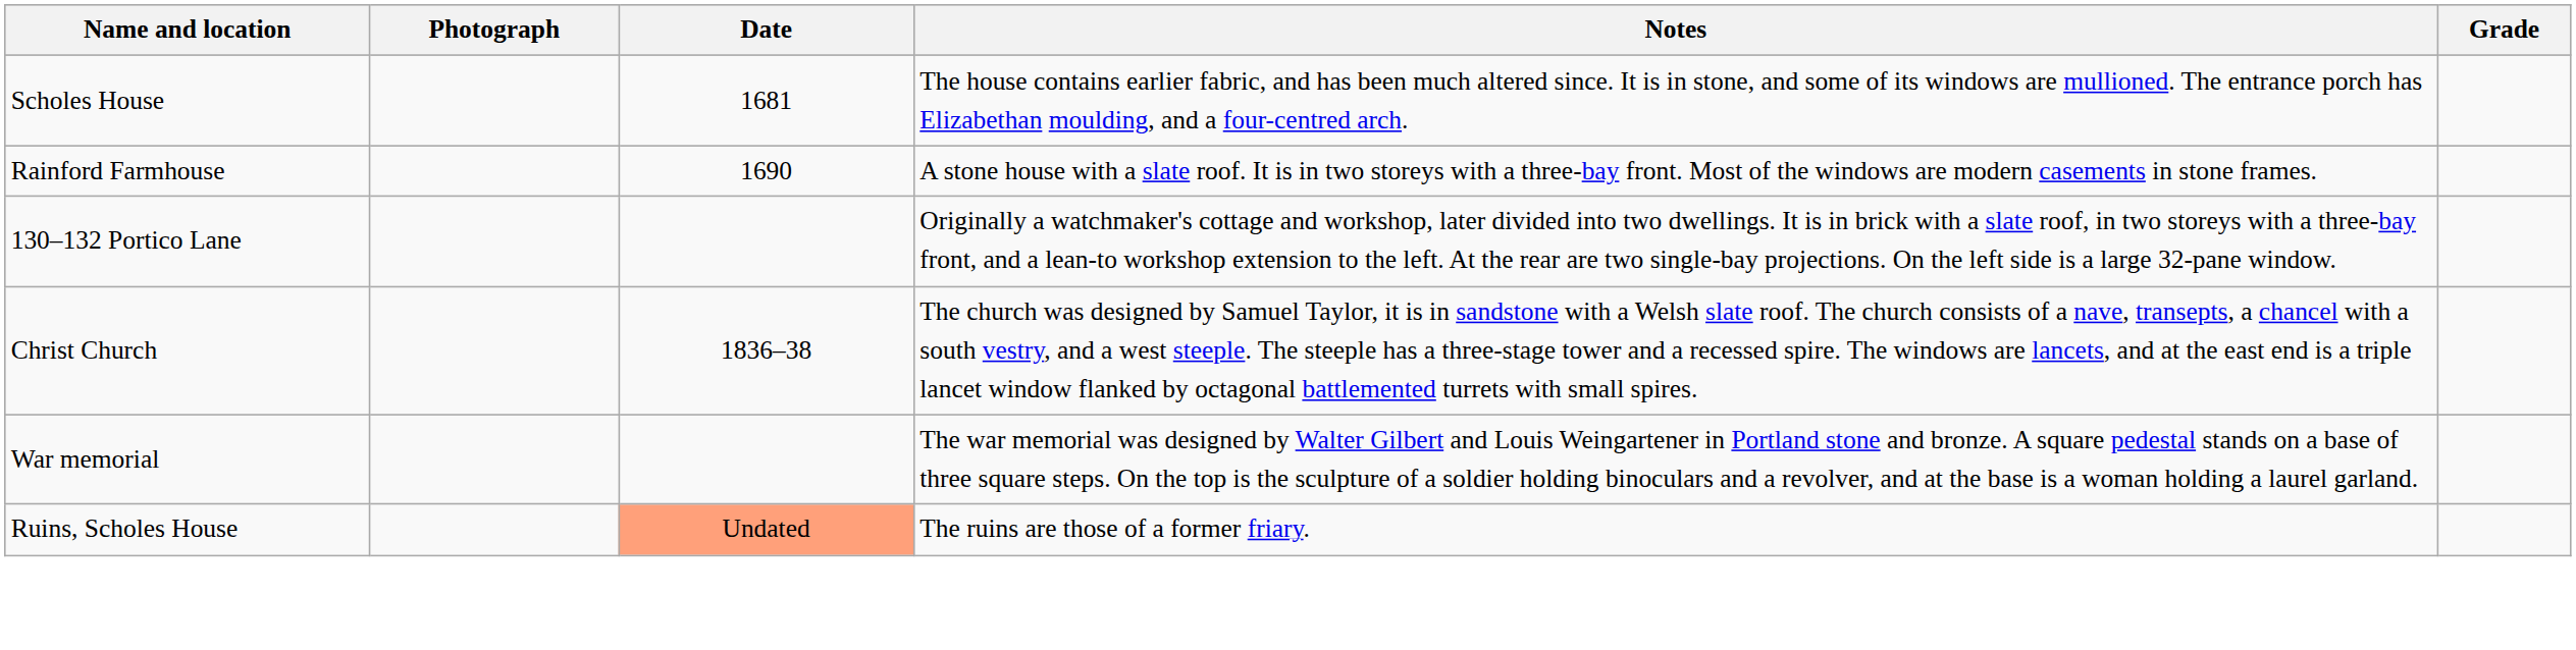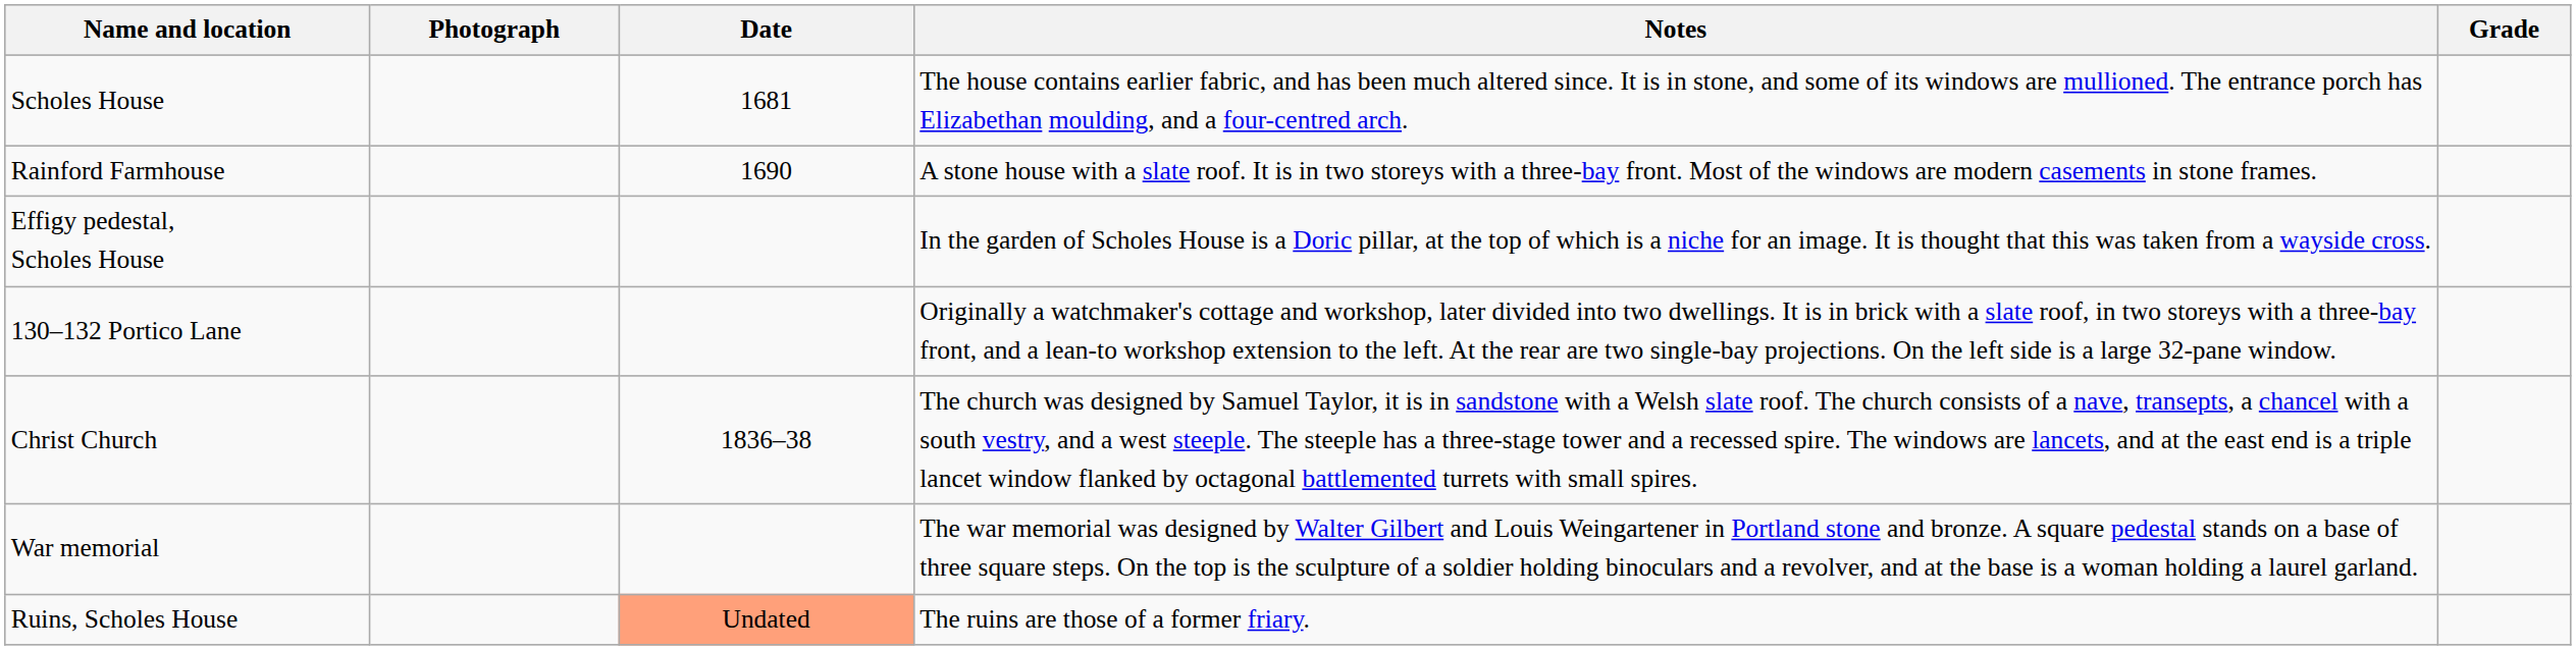 <table class="wikitable sortable plainrowheaders" style="width:100%;border:0px;text-align:left;line-height:150%;">
 <tr>
 <th scope="col"  style="width:150px">Name and location</th>
 <th scope="col"  style="width:100px" class="unsortable">Photograph</th>
 <th scope="col"  style="width:120px">Date</th>
 <th scope="col"  style="width:650px" class="unsortable">Notes</th>
 <th scope="col"  style="width:50px">Grade</th>
 </tr>
 <tr>
 <td>Scholes House<br><small></small></td>
 <td></td>
 <td align="center">1681</td>
 <td>The house contains earlier fabric, and has been much altered since.  It is in stone, and some of its windows are <a href='#'>mullioned</a>.  The entrance porch has <a href='#'>Elizabethan</a> <a href='#'>moulding</a>, and a <a href='#'>four-centred arch</a>.</td>
 <td align="center" ></td>
 </tr>
 <tr>
 <td>Rainford Farmhouse<br><small></small></td>
 <td></td>
 <td align="center">1690</td>
 <td>A stone house with a <a href='#'>slate</a> roof.  It is in two storeys with a three-<a href='#'>bay</a> front.  Most of the windows are modern <a href='#'>casements</a> in stone frames.</td>
+<td align="center" ></td>
+</tr>
+<tr>
+<td>Effigy pedestal,<br>Scholes House<br><small></small></td>
+<td></td>
+<td align="center"></td>
+<td>In the garden of Scholes House is a <a href='#'>Doric</a> pillar, at the top of which is a <a href='#'>niche</a> for an image.  It is thought that this was taken from a <a href='#'>wayside cross</a>.</td>
 <td align="center" ></td>
 </tr>
 <tr>
 <td>130–132 Portico Lane<br><small></small></td>
 <td></td>
 <td align="center"></td>
 <td>Originally a watchmaker's cottage and workshop, later divided into two dwellings.  It is in brick with a <a href='#'>slate</a> roof, in two storeys with a three-<a href='#'>bay</a> front, and a lean-to workshop extension to the left.  At the rear are two single-bay projections.  On the left side is a large 32-pane window.</td>
 <td align="center" ></td>
 </tr>
 <tr>
 <td>Christ Church<br><small></small></td>
 <td></td>
 <td align="center">1836–38</td>
 <td>The church was designed by Samuel Taylor, it is in <a href='#'>sandstone</a> with a Welsh <a href='#'>slate</a> roof.  The church consists of a <a href='#'>nave</a>, <a href='#'>transepts</a>, a <a href='#'>chancel</a> with a south <a href='#'>vestry</a>, and a west <a href='#'>steeple</a>.  The steeple has a three-stage tower and a recessed spire.  The windows are <a href='#'>lancets</a>, and at the east end is a triple lancet window flanked by octagonal <a href='#'>battlemented</a> turrets with small spires.</td>
 <td align="center" ></td>
 </tr>
 <tr>
 <td>War memorial<br><small></small></td>
 <td></td>
 <td align="center"></td>
 <td>The war memorial was designed by <a href='#'>Walter Gilbert</a> and Louis Weingartener in <a href='#'>Portland stone</a> and bronze.  A square <a href='#'>pedestal</a> stands on a base of three square steps.  On the top is the sculpture of a soldier holding binoculars and a revolver, and at the base is a woman holding a laurel garland.</td>
 <td align="center" ></td>
 </tr>
 <tr>
 <td>Ruins, Scholes House<br><small></small></td>
 <td></td>
 <td align="center" style="background: lightsalmon;">Undated</td>
 <td>The ruins are those of a former <a href='#'>friary</a>.</td>
 <td align="center" ></td>
 </tr>
 <tr>
 </tr>
 </table>
